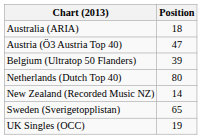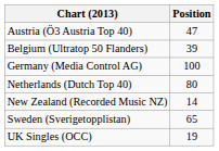 <table class="wikitable sortable">
 <tr>
 <th>Chart (2013)</th>
 <th>Position</th>
-</tr>
-<tr>
-<td>Australia (ARIA)</td>
-<td style="text-align:center;">18</td>
 </tr>
 <tr>
 <td>Austria (Ö3 Austria Top 40)</td>
 <td style="text-align:center;">47</td>
 </tr>
 <tr>
 <td>Belgium (Ultratop 50 Flanders)</td>
 <td style="text-align:center;">39</td>
+</tr>
+<tr>
+<td>Germany (Media Control AG)</td>
+<td style="text-align:center;">100</td>
 </tr>
 <tr>
 <td>Netherlands (Dutch Top 40)</td>
 <td style="text-align:center;">80</td>
 </tr>
 <tr>
 <td>New Zealand (Recorded Music NZ)</td>
 <td style="text-align:center;">14</td>
 </tr>
 <tr>
 <td>Sweden (Sverigetopplistan)</td>
 <td style="text-align:center;">65</td>
 </tr>
 <tr>
 <td>UK Singles (OCC)</td>
 <td style="text-align:center;">19</td>
 </tr>
 </table>
